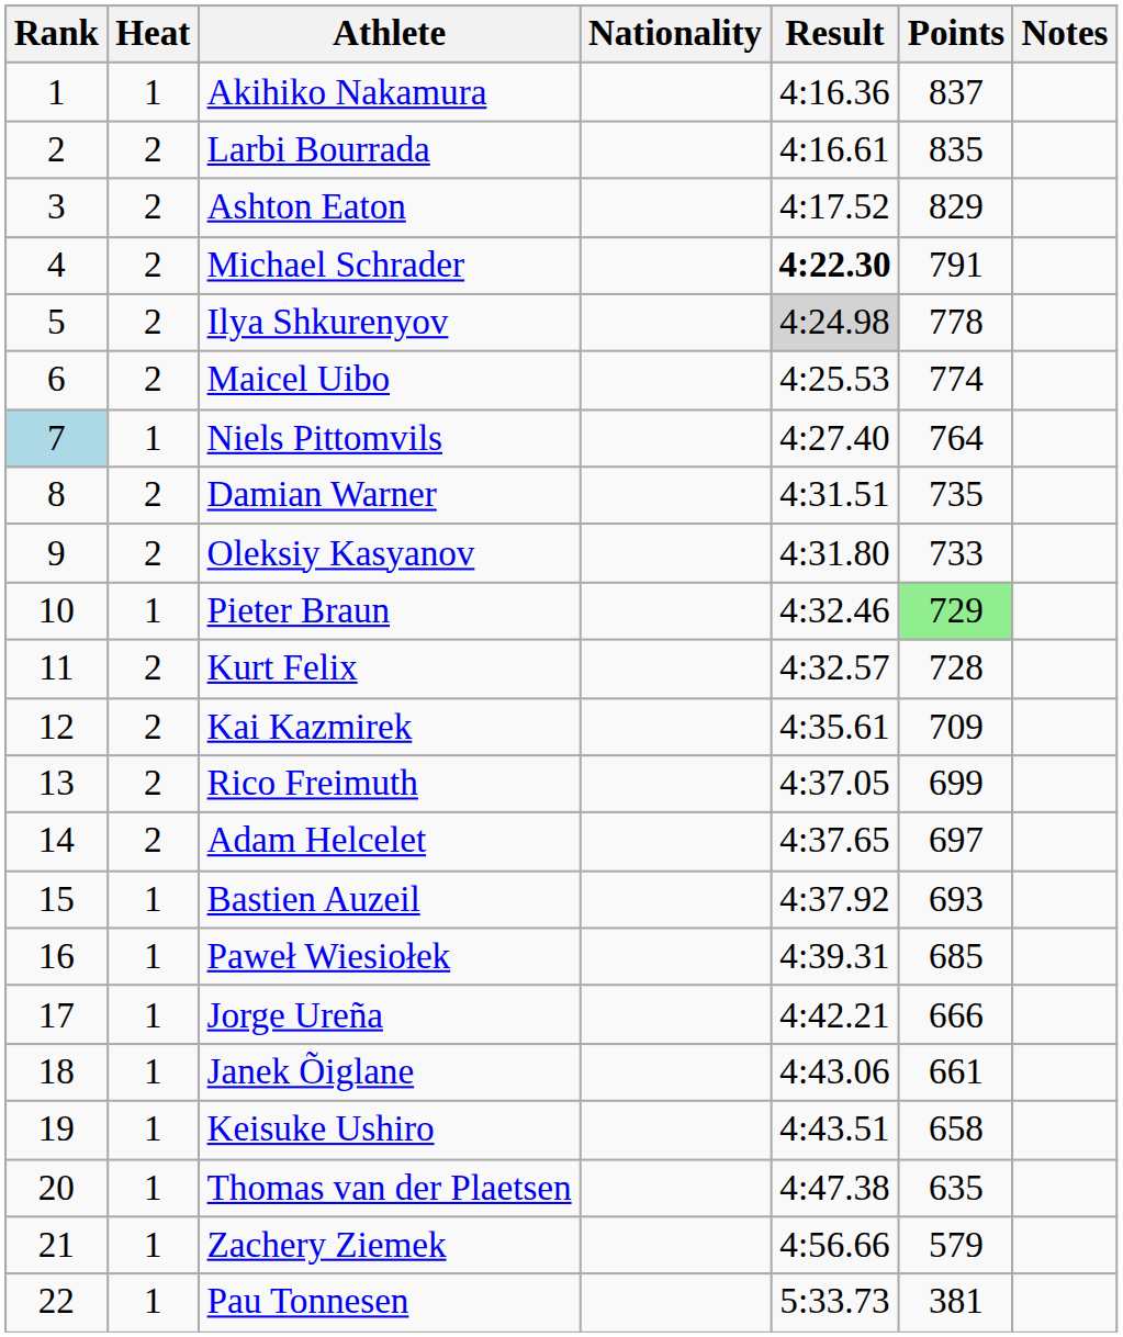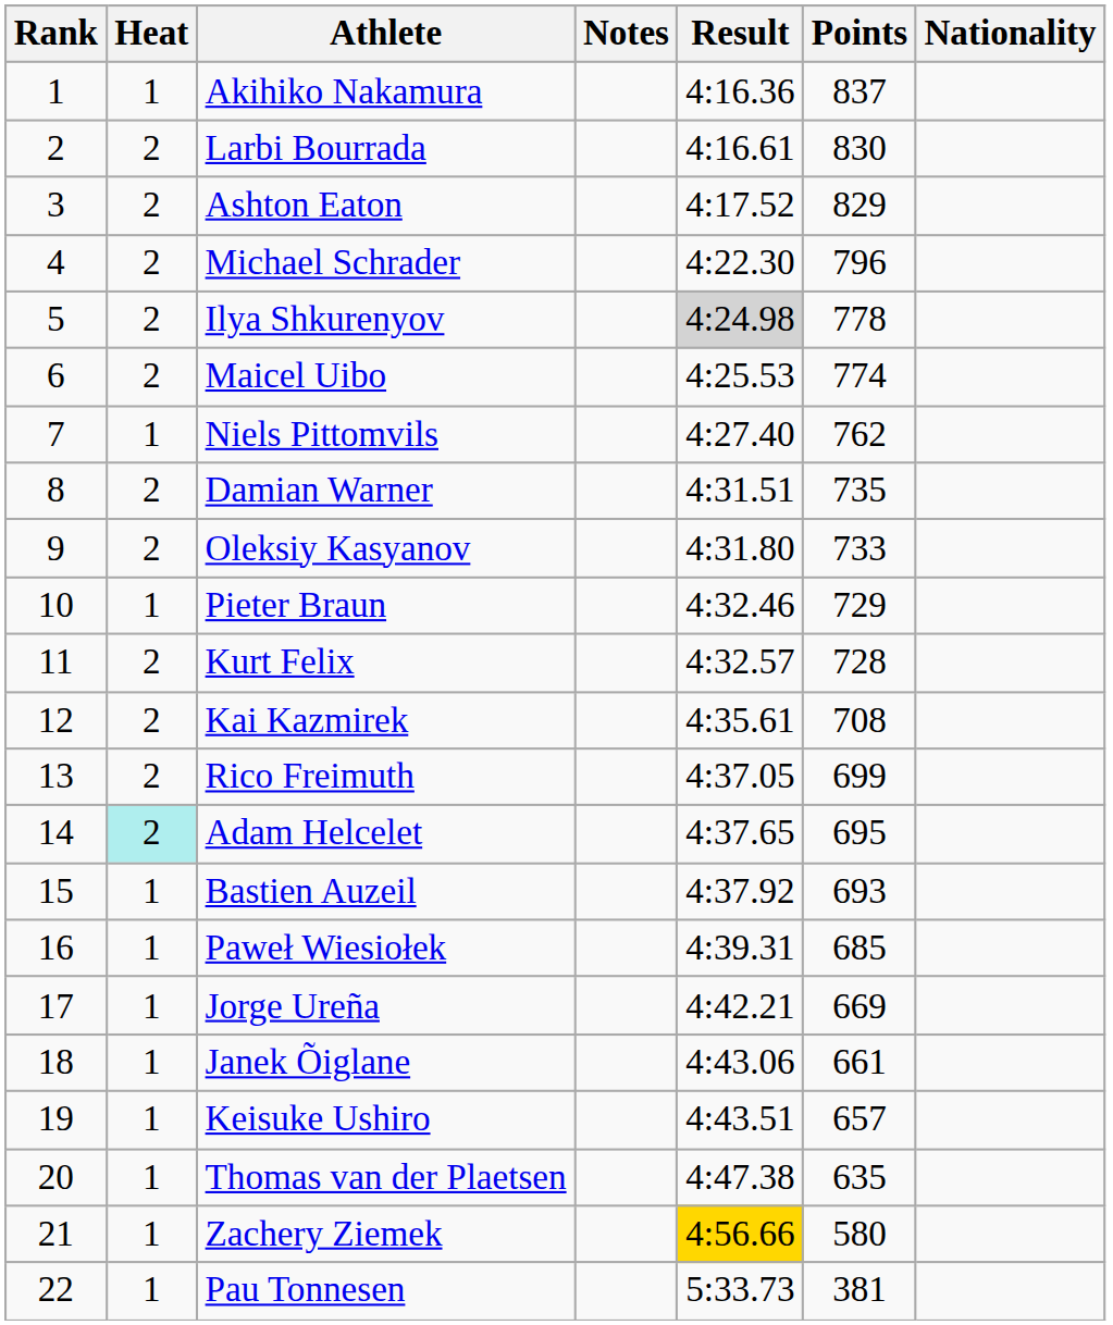 <table class="wikitable sortable" style="text-align:center">
 <tr>
 <th>Rank</th>
 <th>Heat</th>
 <th>Athlete</th>
-<th>Nationality</th>
+<th>Notes</th>
 <th>Result</th>
 <th>Points</th>
-<th>Notes</th>
+<th>Nationality</th>
 </tr>
 <tr>
 <td>1</td>
 <td>1</td>
 <td align=left><a href='#'>Akihiko Nakamura</a></td>
-<td align=left></td>
+<td></td>
 <td>4:16.36</td>
 <td>837</td>
-<td></td>
+<td align=left></td>
 </tr>
 <tr>
 <td>2</td>
 <td>2</td>
 <td align=left><a href='#'>Larbi Bourrada</a></td>
+<td></td>
+<td>4:16.61</td>
+<td>830</td>
 <td align=left></td>
-<td>4:16.61</td>
-<td>835</td>
-<td></td>
 </tr>
 <tr>
 <td>3</td>
 <td>2</td>
 <td align=left><a href='#'>Ashton Eaton</a></td>
-<td align=left></td>
+<td></td>
 <td>4:17.52</td>
 <td>829</td>
-<td></td>
+<td align=left></td>
 </tr>
 <tr>
 <td>4</td>
 <td>2</td>
 <td align=left><a href='#'>Michael Schrader</a></td>
+<td></td>
+<td>4:22.30</td>
+<td>796</td>
 <td align=left></td>
-<td><strong>4:22.30</strong></td>
-<td>791</td>
-<td></td>
 </tr>
 <tr>
 <td>5</td>
 <td>2</td>
 <td align=left><a href='#'>Ilya Shkurenyov</a></td>
-<td align=left></td>
+<td></td>
 <td style="background: lightgrey;">4:24.98</td>
 <td>778</td>
-<td></td>
+<td align=left></td>
 </tr>
 <tr>
 <td>6</td>
 <td>2</td>
 <td align=left><a href='#'>Maicel Uibo</a></td>
-<td align=left></td>
+<td></td>
 <td>4:25.53</td>
 <td>774</td>
-<td></td>
+<td align=left></td>
 </tr>
 <tr>
-<td style="background: lightblue;">7</td>
+<td>7</td>
 <td>1</td>
 <td align=left><a href='#'>Niels Pittomvils</a></td>
+<td></td>
+<td>4:27.40</td>
+<td>762</td>
 <td align=left></td>
-<td>4:27.40</td>
-<td>764</td>
-<td></td>
 </tr>
 <tr>
 <td>8</td>
 <td>2</td>
 <td align=left><a href='#'>Damian Warner</a></td>
-<td align=left></td>
+<td></td>
 <td>4:31.51</td>
 <td>735</td>
-<td></td>
+<td align=left></td>
 </tr>
 <tr>
 <td>9</td>
 <td>2</td>
 <td align=left><a href='#'>Oleksiy Kasyanov</a></td>
-<td align=left></td>
+<td></td>
 <td>4:31.80</td>
 <td>733</td>
-<td></td>
+<td align=left></td>
 </tr>
 <tr>
 <td>10</td>
 <td>1</td>
 <td align=left><a href='#'>Pieter Braun</a></td>
+<td></td>
+<td>4:32.46</td>
+<td>729</td>
 <td align=left></td>
-<td>4:32.46</td>
-<td style="background: lightgreen;">729</td>
-<td></td>
 </tr>
 <tr>
 <td>11</td>
 <td>2</td>
 <td align=left><a href='#'>Kurt Felix</a></td>
-<td align=left></td>
+<td></td>
 <td>4:32.57</td>
 <td>728</td>
-<td></td>
+<td align=left></td>
 </tr>
 <tr>
 <td>12</td>
 <td>2</td>
 <td align=left><a href='#'>Kai Kazmirek</a></td>
+<td></td>
+<td>4:35.61</td>
+<td>708</td>
 <td align=left></td>
-<td>4:35.61</td>
-<td>709</td>
-<td></td>
 </tr>
 <tr>
 <td>13</td>
 <td>2</td>
 <td align=left><a href='#'>Rico Freimuth</a></td>
-<td align=left></td>
+<td></td>
 <td>4:37.05</td>
 <td>699</td>
-<td></td>
+<td align=left></td>
 </tr>
 <tr>
 <td>14</td>
-<td>2</td>
+<td style="background: paleturquoise;">2</td>
 <td align=left><a href='#'>Adam Helcelet</a></td>
+<td></td>
+<td>4:37.65</td>
+<td>695</td>
 <td align=left></td>
-<td>4:37.65</td>
-<td>697</td>
-<td></td>
 </tr>
 <tr>
 <td>15</td>
 <td>1</td>
 <td align=left><a href='#'>Bastien Auzeil</a></td>
-<td align=left></td>
+<td></td>
 <td>4:37.92</td>
 <td>693</td>
-<td></td>
+<td align=left></td>
 </tr>
 <tr>
 <td>16</td>
 <td>1</td>
 <td align=left><a href='#'>Paweł Wiesiołek</a></td>
-<td align=left></td>
+<td></td>
 <td>4:39.31</td>
 <td>685</td>
-<td></td>
+<td align=left></td>
 </tr>
 <tr>
 <td>17</td>
 <td>1</td>
 <td align=left><a href='#'>Jorge Ureña</a></td>
+<td></td>
+<td>4:42.21</td>
+<td>669</td>
 <td align=left></td>
-<td>4:42.21</td>
-<td>666</td>
-<td></td>
 </tr>
 <tr>
 <td>18</td>
 <td>1</td>
 <td align=left><a href='#'>Janek Õiglane</a></td>
-<td align=left></td>
+<td></td>
 <td>4:43.06</td>
 <td>661</td>
-<td></td>
+<td align=left></td>
 </tr>
 <tr>
 <td>19</td>
 <td>1</td>
 <td align=left><a href='#'>Keisuke Ushiro</a></td>
+<td></td>
+<td>4:43.51</td>
+<td>657</td>
 <td align=left></td>
-<td>4:43.51</td>
-<td>658</td>
-<td></td>
 </tr>
 <tr>
 <td>20</td>
 <td>1</td>
 <td align=left><a href='#'>Thomas van der Plaetsen</a></td>
-<td align=left></td>
+<td></td>
 <td>4:47.38</td>
 <td>635</td>
-<td></td>
+<td align=left></td>
 </tr>
 <tr>
 <td>21</td>
 <td>1</td>
 <td align=left><a href='#'>Zachery Ziemek</a></td>
+<td></td>
+<td style="background: gold;">4:56.66</td>
+<td>580</td>
 <td align=left></td>
-<td>4:56.66</td>
-<td>579</td>
-<td></td>
 </tr>
 <tr>
 <td>22</td>
 <td>1</td>
 <td align=left><a href='#'>Pau Tonnesen</a></td>
-<td align=left></td>
+<td></td>
 <td>5:33.73</td>
 <td>381</td>
-<td></td>
+<td align=left></td>
 </tr>
 </table>
